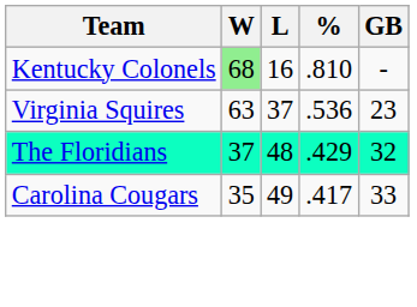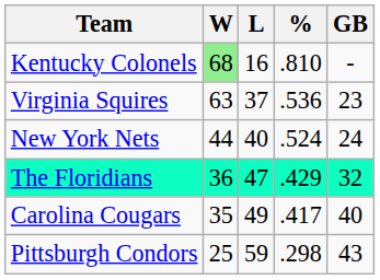 <table class="wikitable" style="text-align: center;">
 <tr>
 <th>Team</th>
 <th>W</th>
 <th>L</th>
 <th>%</th>
 <th>GB</th>
 </tr>
 <tr>
 <td align="left"><a href='#'>Kentucky Colonels</a></td>
 <td style="background: lightgreen;">68</td>
 <td>16</td>
 <td>.810</td>
 <td>-</td>
 </tr>
 <tr>
 <td align="left"><a href='#'>Virginia Squires</a></td>
 <td>63</td>
 <td>37</td>
 <td>.536</td>
 <td>23</td>
 </tr>
+<tr>
+<td align="left"><a href='#'>New York Nets</a></td>
+<td>44</td>
+<td>40</td>
+<td>.524</td>
+<td>24</td>
+</tr>
 <tr bgcolor=“ccffcc”>
 <td align="left"><a href='#'>The Floridians</a></td>
-<td>37</td>
-<td>48</td>
+<td>36</td>
+<td>47</td>
 <td>.429</td>
 <td>32</td>
 </tr>
 <tr>
 <td align="left"><a href='#'>Carolina Cougars</a></td>
 <td>35</td>
 <td>49</td>
 <td>.417</td>
-<td>33</td>
+<td>40</td>
+</tr>
+<tr>
+<td align="left"><a href='#'>Pittsburgh Condors</a></td>
+<td>25</td>
+<td>59</td>
+<td>.298</td>
+<td>43</td>
 </tr>
 </table>
